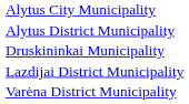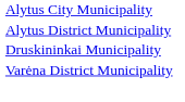 <table>
 <tr>
 <td></td>
 <td><a href='#'>Alytus City Municipality</a></td>
 </tr>
 <tr>
 <td></td>
 <td><a href='#'>Alytus District Municipality</a></td>
 </tr>
 <tr>
 <td></td>
 <td><a href='#'>Druskininkai Municipality</a></td>
 </tr>
 <tr>
 <td></td>
-<td><a href='#'>Lazdijai District Municipality</a></td>
-</tr>
-<tr>
-<td></td>
 <td><a href='#'>Varėna District Municipality</a></td>
 </tr>
 </table>
